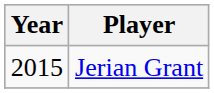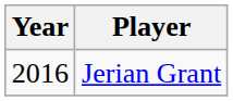 <table class="wikitable outercollapse">
 <tr>
 <th>Year</th>
 <th>Player</th>
 </tr>
 <tr>
-<td>2015</td>
+<td>2016</td>
 <td><a href='#'>Jerian Grant</a></td>
 </tr>
 </table>
